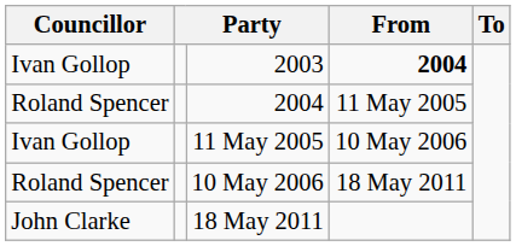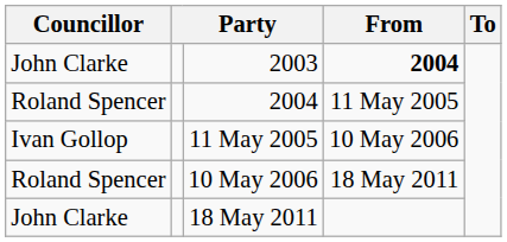 <table class=wikitable>
 <tr>
 <th>Councillor</th>
 <th colspan=2>Party</th>
 <th>From</th>
 <th>To</th>
 </tr>
 <tr>
-<td>Ivan Gollop</td>
+<td>John Clarke</td>
 <td></td>
 <td align=right>2003</td>
 <td align=right><strong>2004</strong></td>
 </tr>
 <tr>
 <td>Roland Spencer</td>
 <td></td>
 <td align=right>2004</td>
 <td align=right>11 May 2005</td>
 </tr>
 <tr>
 <td>Ivan Gollop</td>
 <td></td>
 <td align=right>11 May 2005</td>
 <td align=right>10 May 2006</td>
 </tr>
 <tr>
 <td>Roland Spencer</td>
 <td></td>
 <td align=right>10 May 2006</td>
 <td align=right>18 May 2011</td>
 </tr>
 <tr>
 <td>John Clarke</td>
 <td></td>
 <td align=right>18 May 2011</td>
 <td align=right></td>
 </tr>
 </table>
